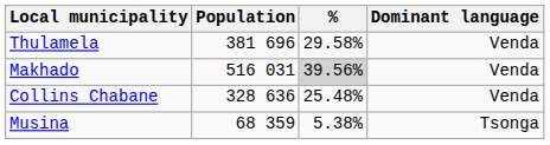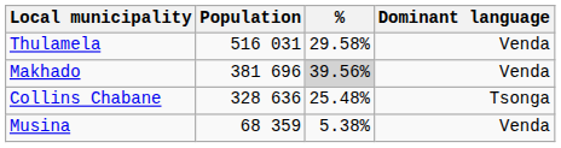 <table class="wikitable" style="font-size: 95%; text-align: right">
 <tr>
 <th>Local municipality</th>
 <th>Population</th>
 <th>%</th>
 <th>Dominant language</th>
 </tr>
 <tr>
 <td align=left><a href='#'>Thulamela</a></td>
-<td>381 696</td>
+<td>516 031</td>
 <td>29.58%</td>
 <td>Venda</td>
 </tr>
 <tr>
 <td align=left><a href='#'>Makhado</a></td>
-<td>516 031</td>
+<td>381 696</td>
 <td style="background: lightgrey;">39.56%</td>
 <td>Venda</td>
 </tr>
 <tr>
 <td align=left><a href='#'>Collins Chabane</a></td>
 <td>328 636</td>
 <td>25.48%</td>
-<td>Venda</td>
+<td>Tsonga</td>
 </tr>
 <tr>
 <td align=left><a href='#'>Musina</a></td>
 <td>68 359</td>
 <td>5.38%</td>
-<td>Tsonga</td>
+<td>Venda</td>
 </tr>
 </table>
